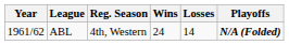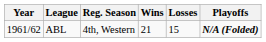 <table class="wikitable">
 <tr>
 <th>Year</th>
 <th>League</th>
 <th>Reg. Season</th>
 <th>Wins</th>
 <th>Losses</th>
 <th>Playoffs</th>
 </tr>
 <tr>
 <td>1961/62</td>
 <td>ABL</td>
 <td>4th, Western</td>
-<td>24</td>
-<td>14</td>
+<td>21</td>
+<td>15</td>
 <td><strong><em>N/A (Folded)</em></strong></td>
 </tr>
 </table>
